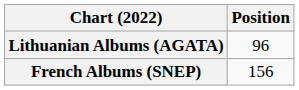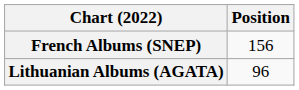 <table class="wikitable sortable plainrowheaders" style="text-align:center">
 <tr>
 <th scope="col">Chart (2022)</th>
 <th scope="col">Position</th>
 </tr>
 <tr>
+<th scope="row">French Albums (SNEP)</th>
+<td>156</td>
+</tr>
+<tr>
 <th scope="row">Lithuanian Albums (AGATA)</th>
 <td>96</td>
 </tr>
-<tr>
-<th scope="row">French Albums (SNEP)</th>
-<td>156</td>
-</tr>
 </table>
